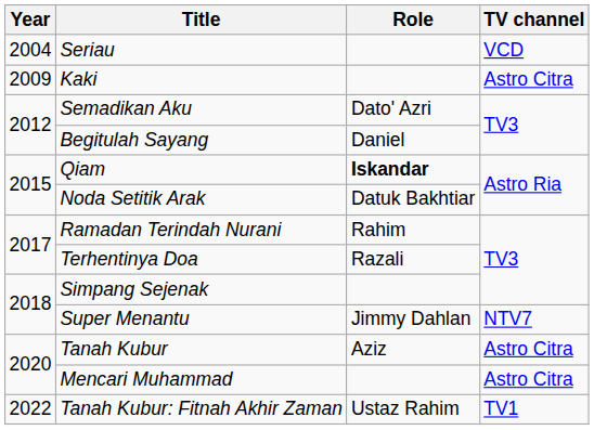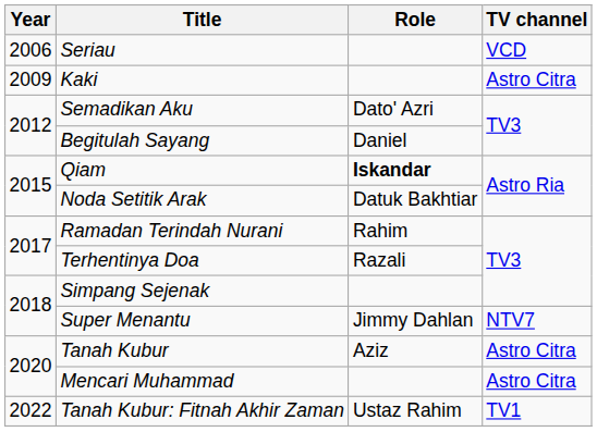 <table class="wikitable">
 <tr>
 <th>Year</th>
 <th>Title</th>
 <th>Role</th>
 <th>TV channel</th>
 </tr>
 <tr>
-<td>2004</td>
+<td>2006</td>
 <td><em>Seriau</em></td>
 <td></td>
 <td><a href='#'>VCD</a></td>
 </tr>
 <tr>
 <td>2009</td>
 <td><em>Kaki</em></td>
 <td></td>
 <td><a href='#'>Astro Citra</a></td>
 </tr>
 <tr>
 <td rowspan="2">2012</td>
 <td><em>Semadikan Aku</em></td>
 <td>Dato' Azri</td>
 <td rowspan="2"><a href='#'>TV3</a></td>
 </tr>
 <tr>
 <td><em>Begitulah Sayang</em></td>
 <td>Daniel</td>
 </tr>
 <tr>
 <td rowspan="2">2015</td>
 <td><em>Qiam</em></td>
 <td><strong>Iskandar</strong></td>
 <td rowspan="2"><a href='#'>Astro Ria</a></td>
 </tr>
 <tr>
 <td><em>Noda Setitik Arak</em></td>
 <td>Datuk Bakhtiar</td>
 </tr>
 <tr>
 <td rowspan="2">2017</td>
 <td><em>Ramadan Terindah Nurani</em></td>
 <td>Rahim</td>
 <td rowspan="3"><a href='#'>TV3</a></td>
 </tr>
 <tr>
 <td><em>Terhentinya Doa</em></td>
 <td>Razali</td>
 </tr>
 <tr>
 <td rowspan="2">2018</td>
 <td><em>Simpang Sejenak</em></td>
 <td></td>
 </tr>
 <tr>
 <td><em>Super Menantu</em></td>
 <td>Jimmy Dahlan</td>
 <td><a href='#'>NTV7</a></td>
 </tr>
 <tr>
 <td rowspan="2">2020</td>
 <td><em>Tanah Kubur</em></td>
 <td>Aziz</td>
 <td><a href='#'>Astro Citra</a></td>
 </tr>
 <tr>
 <td><em>Mencari Muhammad</em></td>
 <td></td>
 <td><a href='#'>Astro Citra</a></td>
 </tr>
 <tr>
 <td>2022</td>
 <td><em>Tanah Kubur: Fitnah Akhir Zaman</em></td>
 <td>Ustaz Rahim</td>
 <td><a href='#'>TV1</a></td>
 </tr>
 <tr>
 </tr>
 </table>
